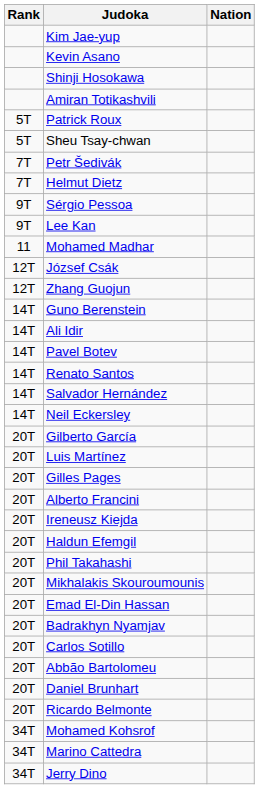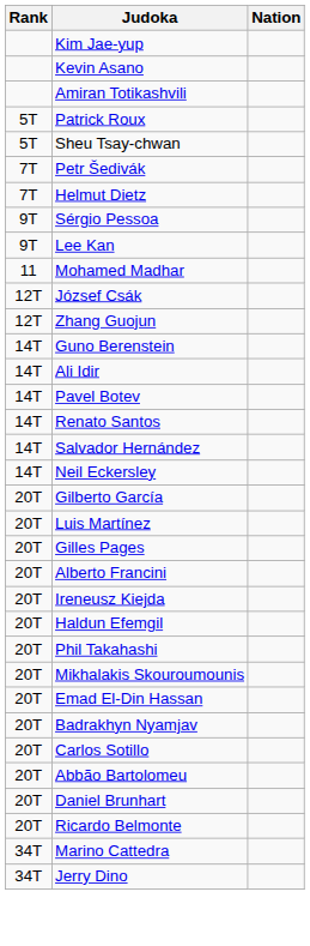 <table class="wikitable sortable" style="text-align:center">
 <tr>
 <th>Rank</th>
 <th>Judoka</th>
 <th>Nation</th>
 </tr>
 <tr>
 <td></td>
 <td align="left"><a href='#'>Kim Jae-yup</a></td>
 <td align="left"></td>
 </tr>
 <tr>
 <td></td>
 <td align="left"><a href='#'>Kevin Asano</a></td>
-<td align="left"></td>
-</tr>
-<tr>
-<td></td>
-<td align="left"><a href='#'>Shinji Hosokawa</a></td>
 <td align="left"></td>
 </tr>
 <tr>
 <td></td>
 <td align="left"><a href='#'>Amiran Totikashvili</a></td>
 <td align="left"></td>
 </tr>
 <tr>
 <td>5T</td>
 <td align="left"><a href='#'>Patrick Roux</a></td>
 <td align="left"></td>
 </tr>
 <tr>
 <td>5T</td>
 <td align="left">Sheu Tsay-chwan</td>
 <td align="left"></td>
 </tr>
 <tr>
 <td>7T</td>
 <td align="left"><a href='#'>Petr Šedivák</a></td>
 <td align="left"></td>
 </tr>
 <tr>
 <td>7T</td>
 <td align="left"><a href='#'>Helmut Dietz</a></td>
 <td align="left"></td>
 </tr>
 <tr>
 <td>9T</td>
 <td align="left"><a href='#'>Sérgio Pessoa</a></td>
 <td align="left"></td>
 </tr>
 <tr>
 <td>9T</td>
 <td align="left"><a href='#'>Lee Kan</a></td>
 <td align="left"></td>
 </tr>
 <tr>
 <td>11</td>
 <td align="left"><a href='#'>Mohamed Madhar</a></td>
 <td align="left"></td>
 </tr>
 <tr>
 <td>12T</td>
 <td align="left"><a href='#'>József Csák</a></td>
 <td align="left"></td>
 </tr>
 <tr>
 <td>12T</td>
 <td align="left"><a href='#'>Zhang Guojun</a></td>
 <td align="left"></td>
 </tr>
 <tr>
 <td>14T</td>
 <td align="left"><a href='#'>Guno Berenstein</a></td>
 <td align="left"></td>
 </tr>
 <tr>
 <td>14T</td>
 <td align="left"><a href='#'>Ali Idir</a></td>
 <td align="left"></td>
 </tr>
 <tr>
 <td>14T</td>
 <td align="left"><a href='#'>Pavel Botev</a></td>
 <td align="left"></td>
 </tr>
 <tr>
 <td>14T</td>
 <td align="left"><a href='#'>Renato Santos</a></td>
 <td align="left"></td>
 </tr>
 <tr>
 <td>14T</td>
 <td align="left"><a href='#'>Salvador Hernández</a></td>
 <td align="left"></td>
 </tr>
 <tr>
 <td>14T</td>
 <td align="left"><a href='#'>Neil Eckersley</a></td>
 <td align="left"></td>
 </tr>
 <tr>
 <td>20T</td>
 <td align="left"><a href='#'>Gilberto García</a></td>
 <td align="left"></td>
 </tr>
 <tr>
 <td>20T</td>
 <td align="left"><a href='#'>Luis Martínez</a></td>
 <td align="left"></td>
 </tr>
 <tr>
 <td>20T</td>
 <td align="left"><a href='#'>Gilles Pages</a></td>
 <td align="left"></td>
 </tr>
 <tr>
 <td>20T</td>
 <td align="left"><a href='#'>Alberto Francini</a></td>
 <td align="left"></td>
 </tr>
 <tr>
 <td>20T</td>
 <td align="left"><a href='#'>Ireneusz Kiejda</a></td>
 <td align="left"></td>
 </tr>
 <tr>
 <td>20T</td>
 <td align="left"><a href='#'>Haldun Efemgil</a></td>
 <td align="left"></td>
 </tr>
 <tr>
 <td>20T</td>
 <td align="left"><a href='#'>Phil Takahashi</a></td>
 <td align="left"></td>
 </tr>
 <tr>
 <td>20T</td>
 <td align="left"><a href='#'>Mikhalakis Skouroumounis</a></td>
 <td align="left"></td>
 </tr>
 <tr>
 <td>20T</td>
 <td align="left"><a href='#'>Emad El-Din Hassan</a></td>
 <td align="left"></td>
 </tr>
 <tr>
 <td>20T</td>
 <td align="left"><a href='#'>Badrakhyn Nyamjav</a></td>
 <td align="left"></td>
 </tr>
 <tr>
 <td>20T</td>
 <td align="left"><a href='#'>Carlos Sotillo</a></td>
 <td align="left"></td>
 </tr>
 <tr>
 <td>20T</td>
 <td align="left"><a href='#'>Abbão Bartolomeu</a></td>
 <td align="left"></td>
 </tr>
 <tr>
 <td>20T</td>
 <td align="left"><a href='#'>Daniel Brunhart</a></td>
 <td align="left"></td>
 </tr>
 <tr>
 <td>20T</td>
 <td align="left"><a href='#'>Ricardo Belmonte</a></td>
 <td align="left"></td>
 </tr>
 <tr>
 <td>34T</td>
-<td align="left"><a href='#'>Mohamed Kohsrof</a></td>
-<td align="left"></td>
-</tr>
-<tr>
-<td>34T</td>
 <td align="left"><a href='#'>Marino Cattedra</a></td>
 <td align="left"></td>
 </tr>
 <tr>
 <td>34T</td>
 <td align="left"><a href='#'>Jerry Dino</a></td>
 <td align="left"></td>
 </tr>
 </table>
